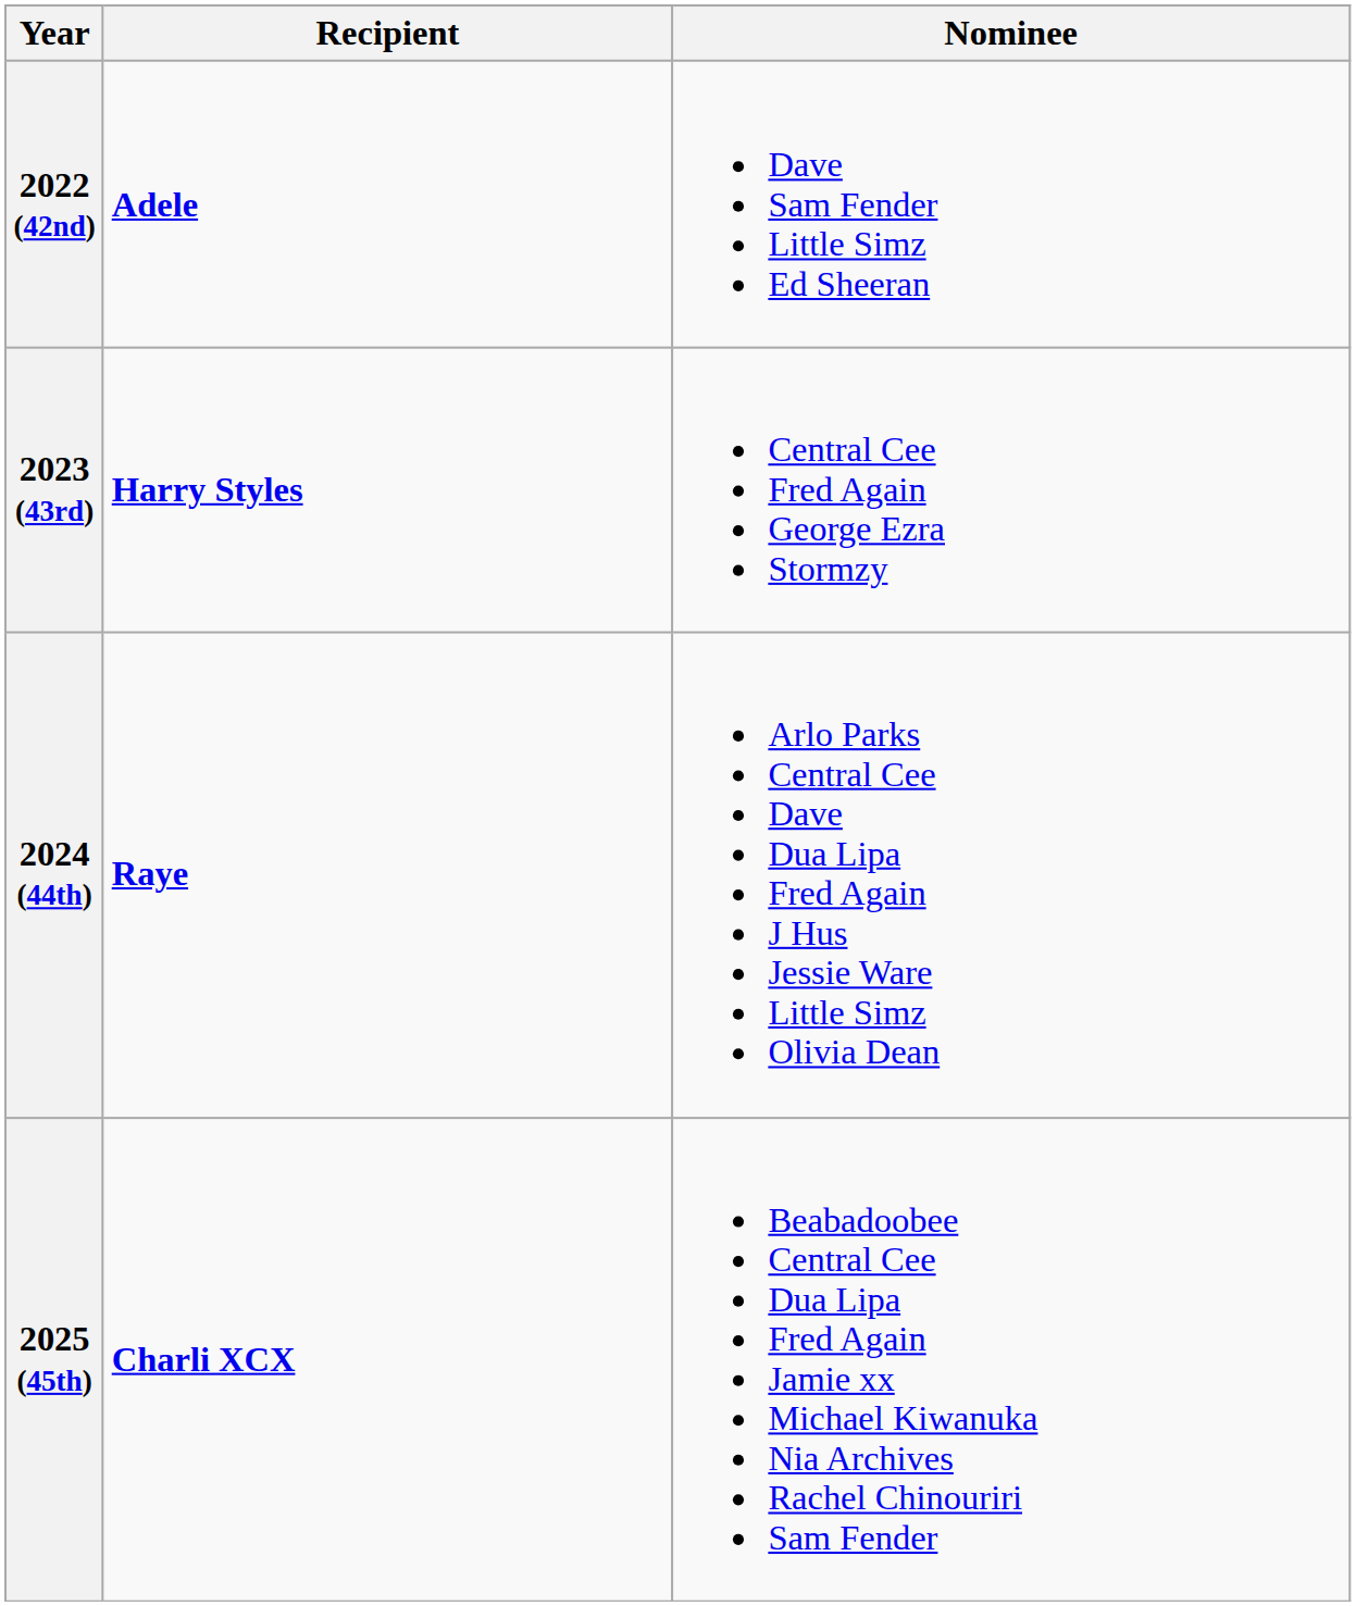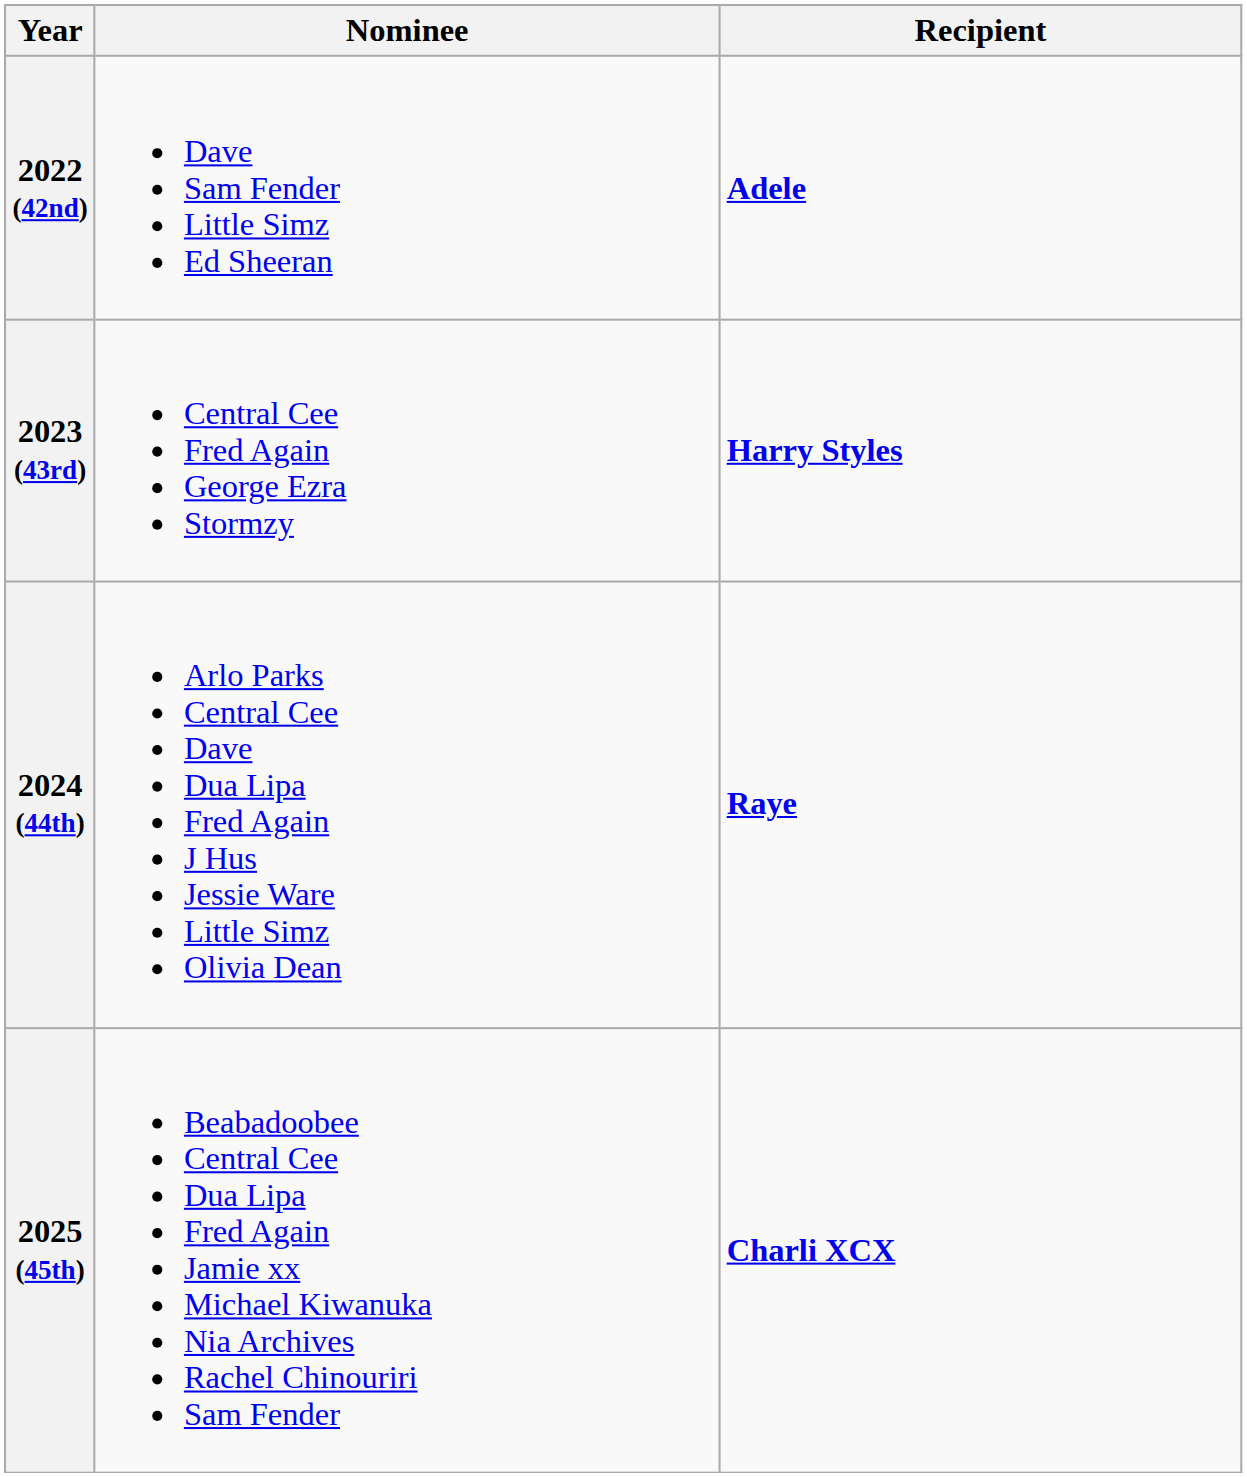 <table class="wikitable sortable plainrowheaders">
 <tr>
 <th>Year</th>
+<th width="300" class="unsortable">Nominee</th>
 <th width="250">Recipient</th>
-<th width="300" class="unsortable">Nominee</th>
 </tr>
 <tr>
 <th scope="row">2022 <br><small>(<a href='#'>42nd</a>)</small></th>
+<td><br><ul><li><a href='#'>Dave</a></li><li><a href='#'>Sam Fender</a></li><li><a href='#'>Little Simz</a></li><li><a href='#'>Ed Sheeran</a></li></ul></td>
 <td><strong><a href='#'>Adele</a></strong></td>
-<td><br><ul><li><a href='#'>Dave</a></li><li><a href='#'>Sam Fender</a></li><li><a href='#'>Little Simz</a></li><li><a href='#'>Ed Sheeran</a></li></ul></td>
 </tr>
 <tr>
 <th scope="row">2023 <br><small>(<a href='#'>43rd</a>)</small></th>
+<td><br><ul><li><a href='#'>Central Cee</a></li><li><a href='#'>Fred Again</a></li><li><a href='#'>George Ezra</a></li><li><a href='#'>Stormzy</a></li></ul></td>
 <td><strong><a href='#'>Harry Styles</a></strong></td>
-<td><br><ul><li><a href='#'>Central Cee</a></li><li><a href='#'>Fred Again</a></li><li><a href='#'>George Ezra</a></li><li><a href='#'>Stormzy</a></li></ul></td>
 </tr>
 <tr>
 <th scope="row">2024 <br><small>(<a href='#'>44th</a>)</small></th>
+<td><br><ul><li><a href='#'>Arlo Parks</a></li><li><a href='#'>Central Cee</a></li><li><a href='#'>Dave</a></li><li><a href='#'>Dua Lipa</a></li><li><a href='#'>Fred Again</a></li><li><a href='#'>J Hus</a></li><li><a href='#'>Jessie Ware</a></li><li><a href='#'>Little Simz</a></li><li><a href='#'>Olivia Dean</a></li></ul></td>
 <td><strong><a href='#'>Raye</a></strong></td>
-<td><br><ul><li><a href='#'>Arlo Parks</a></li><li><a href='#'>Central Cee</a></li><li><a href='#'>Dave</a></li><li><a href='#'>Dua Lipa</a></li><li><a href='#'>Fred Again</a></li><li><a href='#'>J Hus</a></li><li><a href='#'>Jessie Ware</a></li><li><a href='#'>Little Simz</a></li><li><a href='#'>Olivia Dean</a></li></ul></td>
 </tr>
 <tr>
 <th scope="row">2025 <br><small>(<a href='#'>45th</a>)</small></th>
+<td><br><ul><li><a href='#'>Beabadoobee</a></li><li><a href='#'>Central Cee</a></li><li><a href='#'>Dua Lipa</a></li><li><a href='#'>Fred Again</a></li><li><a href='#'>Jamie xx</a></li><li><a href='#'>Michael Kiwanuka</a></li><li><a href='#'>Nia Archives</a></li><li><a href='#'>Rachel Chinouriri</a></li><li><a href='#'>Sam Fender</a></li></ul></td>
 <td><strong><a href='#'>Charli XCX</a></strong></td>
-<td><br><ul><li><a href='#'>Beabadoobee</a></li><li><a href='#'>Central Cee</a></li><li><a href='#'>Dua Lipa</a></li><li><a href='#'>Fred Again</a></li><li><a href='#'>Jamie xx</a></li><li><a href='#'>Michael Kiwanuka</a></li><li><a href='#'>Nia Archives</a></li><li><a href='#'>Rachel Chinouriri</a></li><li><a href='#'>Sam Fender</a></li></ul></td>
 </tr>
 </table>
